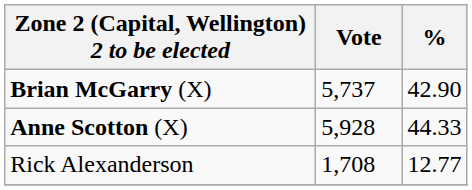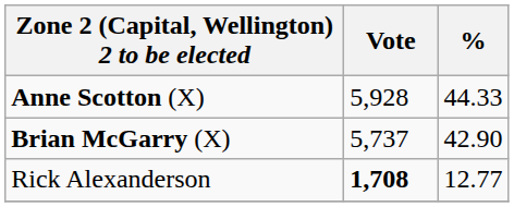 <table class="wikitable">
 <tr>
 <th bgcolor="#DDDDFF" width="200px">Zone 2 (Capital, Wellington) <br> <em>2 to be elected</em></th>
 <th bgcolor="#DDDDFF" width="50px">Vote</th>
 <th bgcolor="#DDDDFF" width="30px">%</th>
 </tr>
 <tr>
+<td><strong>Anne Scotton</strong> (X)</td>
+<td>5,928</td>
+<td>44.33</td>
+</tr>
+<tr>
 <td><strong>Brian McGarry</strong> (X)</td>
 <td>5,737</td>
 <td>42.90</td>
 </tr>
 <tr>
-<td><strong>Anne Scotton</strong> (X)</td>
-<td>5,928</td>
-<td>44.33</td>
-</tr>
-<tr>
 <td>Rick Alexanderson</td>
-<td>1,708</td>
+<td><strong>1,708</strong></td>
 <td>12.77</td>
 </tr>
 <tr>
 </tr>
 </table>
